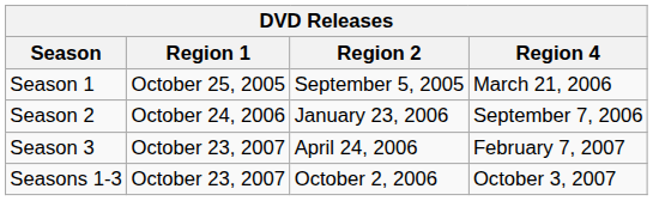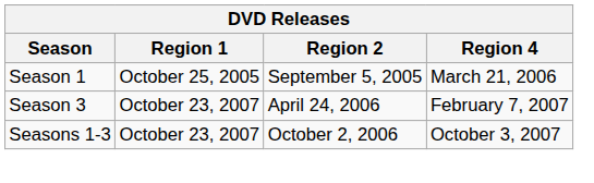 <table class="wikitable">
 <tr>
 <th colspan="4">DVD Releases</th>
 </tr>
 <tr>
 <th>Season</th>
 <th>Region 1</th>
 <th>Region 2</th>
 <th>Region 4</th>
 </tr>
 <tr>
 <td>Season 1</td>
 <td>October 25, 2005</td>
 <td>September 5, 2005</td>
 <td>March 21, 2006</td>
 </tr>
 <tr>
-<td>Season 2</td>
-<td>October 24, 2006</td>
-<td>January 23, 2006</td>
-<td>September 7, 2006</td>
-</tr>
-<tr>
 <td>Season 3</td>
 <td>October 23, 2007</td>
 <td>April 24, 2006</td>
 <td>February 7, 2007</td>
 </tr>
 <tr>
 <td>Seasons 1-3</td>
 <td>October 23, 2007</td>
 <td>October 2, 2006</td>
 <td>October 3, 2007</td>
 </tr>
 </table>
